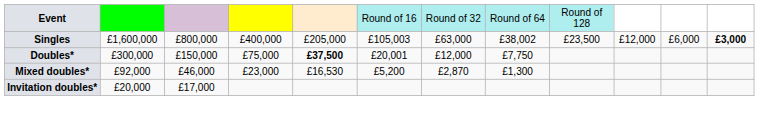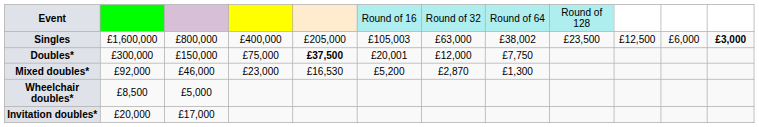 <table class=wikitable style=font-size:90%;text-align:center>
 <tr>
 <td style="width:130px; background:#dfe2e9;"><strong>Event</strong></td>
 <td style="width:85px; background:lime;"><strong></strong></td>
 <td style="width:85px; background:thistle;"></td>
 <td style="width:85px; background:#ff0;"></td>
 <td style="width:85px; background:#ffebcd;"></td>
 <td style="width:85px; background:#afeeee;">Round of 16</td>
 <td style="width:85px; background:#afeeee;">Round of 32</td>
 <td style="width:85px; background:#afeeee;">Round of 64</td>
 <td style="width:85px; background:#afeeee;">Round of 128</td>
 <td style="width:60px; background:#ffffff;"></td>
 <td style="width:60px; background:#ffffff;"></td>
 <td style="width:60px; background:#ffffff;"></td>
 </tr>
 <tr>
 <td style="background:#dfe2e9;"><strong>Singles</strong></td>
 <td>£1,600,000</td>
 <td>£800,000</td>
 <td>£400,000</td>
 <td>£205,000</td>
 <td>£105,003</td>
 <td>£63,000</td>
 <td>£38,002</td>
 <td>£23,500</td>
-<td>£12,000</td>
+<td>£12,500</td>
 <td>£6,000</td>
 <td><strong>£3,000</strong></td>
 </tr>
 <tr>
 <td style="background:#dfe2e9;"><strong>Doubles*</strong></td>
 <td>£300,000</td>
 <td>£150,000</td>
 <td>£75,000</td>
 <td><strong>£37,500</strong></td>
 <td>£20,001</td>
 <td>£12,000</td>
 <td>£7,750</td>
 <td></td>
 <td></td>
 <td></td>
 <td></td>
 </tr>
 <tr>
 <td style="background:#dfe2e9;"><strong>Mixed doubles*</strong></td>
 <td>£92,000</td>
 <td>£46,000</td>
 <td>£23,000</td>
 <td>£16,530</td>
 <td>£5,200</td>
 <td>£2,870</td>
 <td>£1,300</td>
 <td></td>
 <td></td>
 <td></td>
 <td></td>
 </tr>
 <tr>
+<td style="background:#dfe2e9;"><strong>Wheelchair doubles*</strong></td>
+<td>£8,500</td>
+<td>£5,000</td>
+<td></td>
+<td></td>
+<td></td>
+<td></td>
+<td></td>
+<td></td>
+<td></td>
+<td></td>
+<td></td>
+</tr>
+<tr>
 <td style="background:#dfe2e9;"><strong>Invitation doubles*</strong></td>
 <td>£20,000</td>
 <td>£17,000</td>
 <td></td>
 <td></td>
 <td></td>
 <td></td>
 <td></td>
 <td></td>
 <td></td>
 <td></td>
 <td></td>
 </tr>
 </table>
